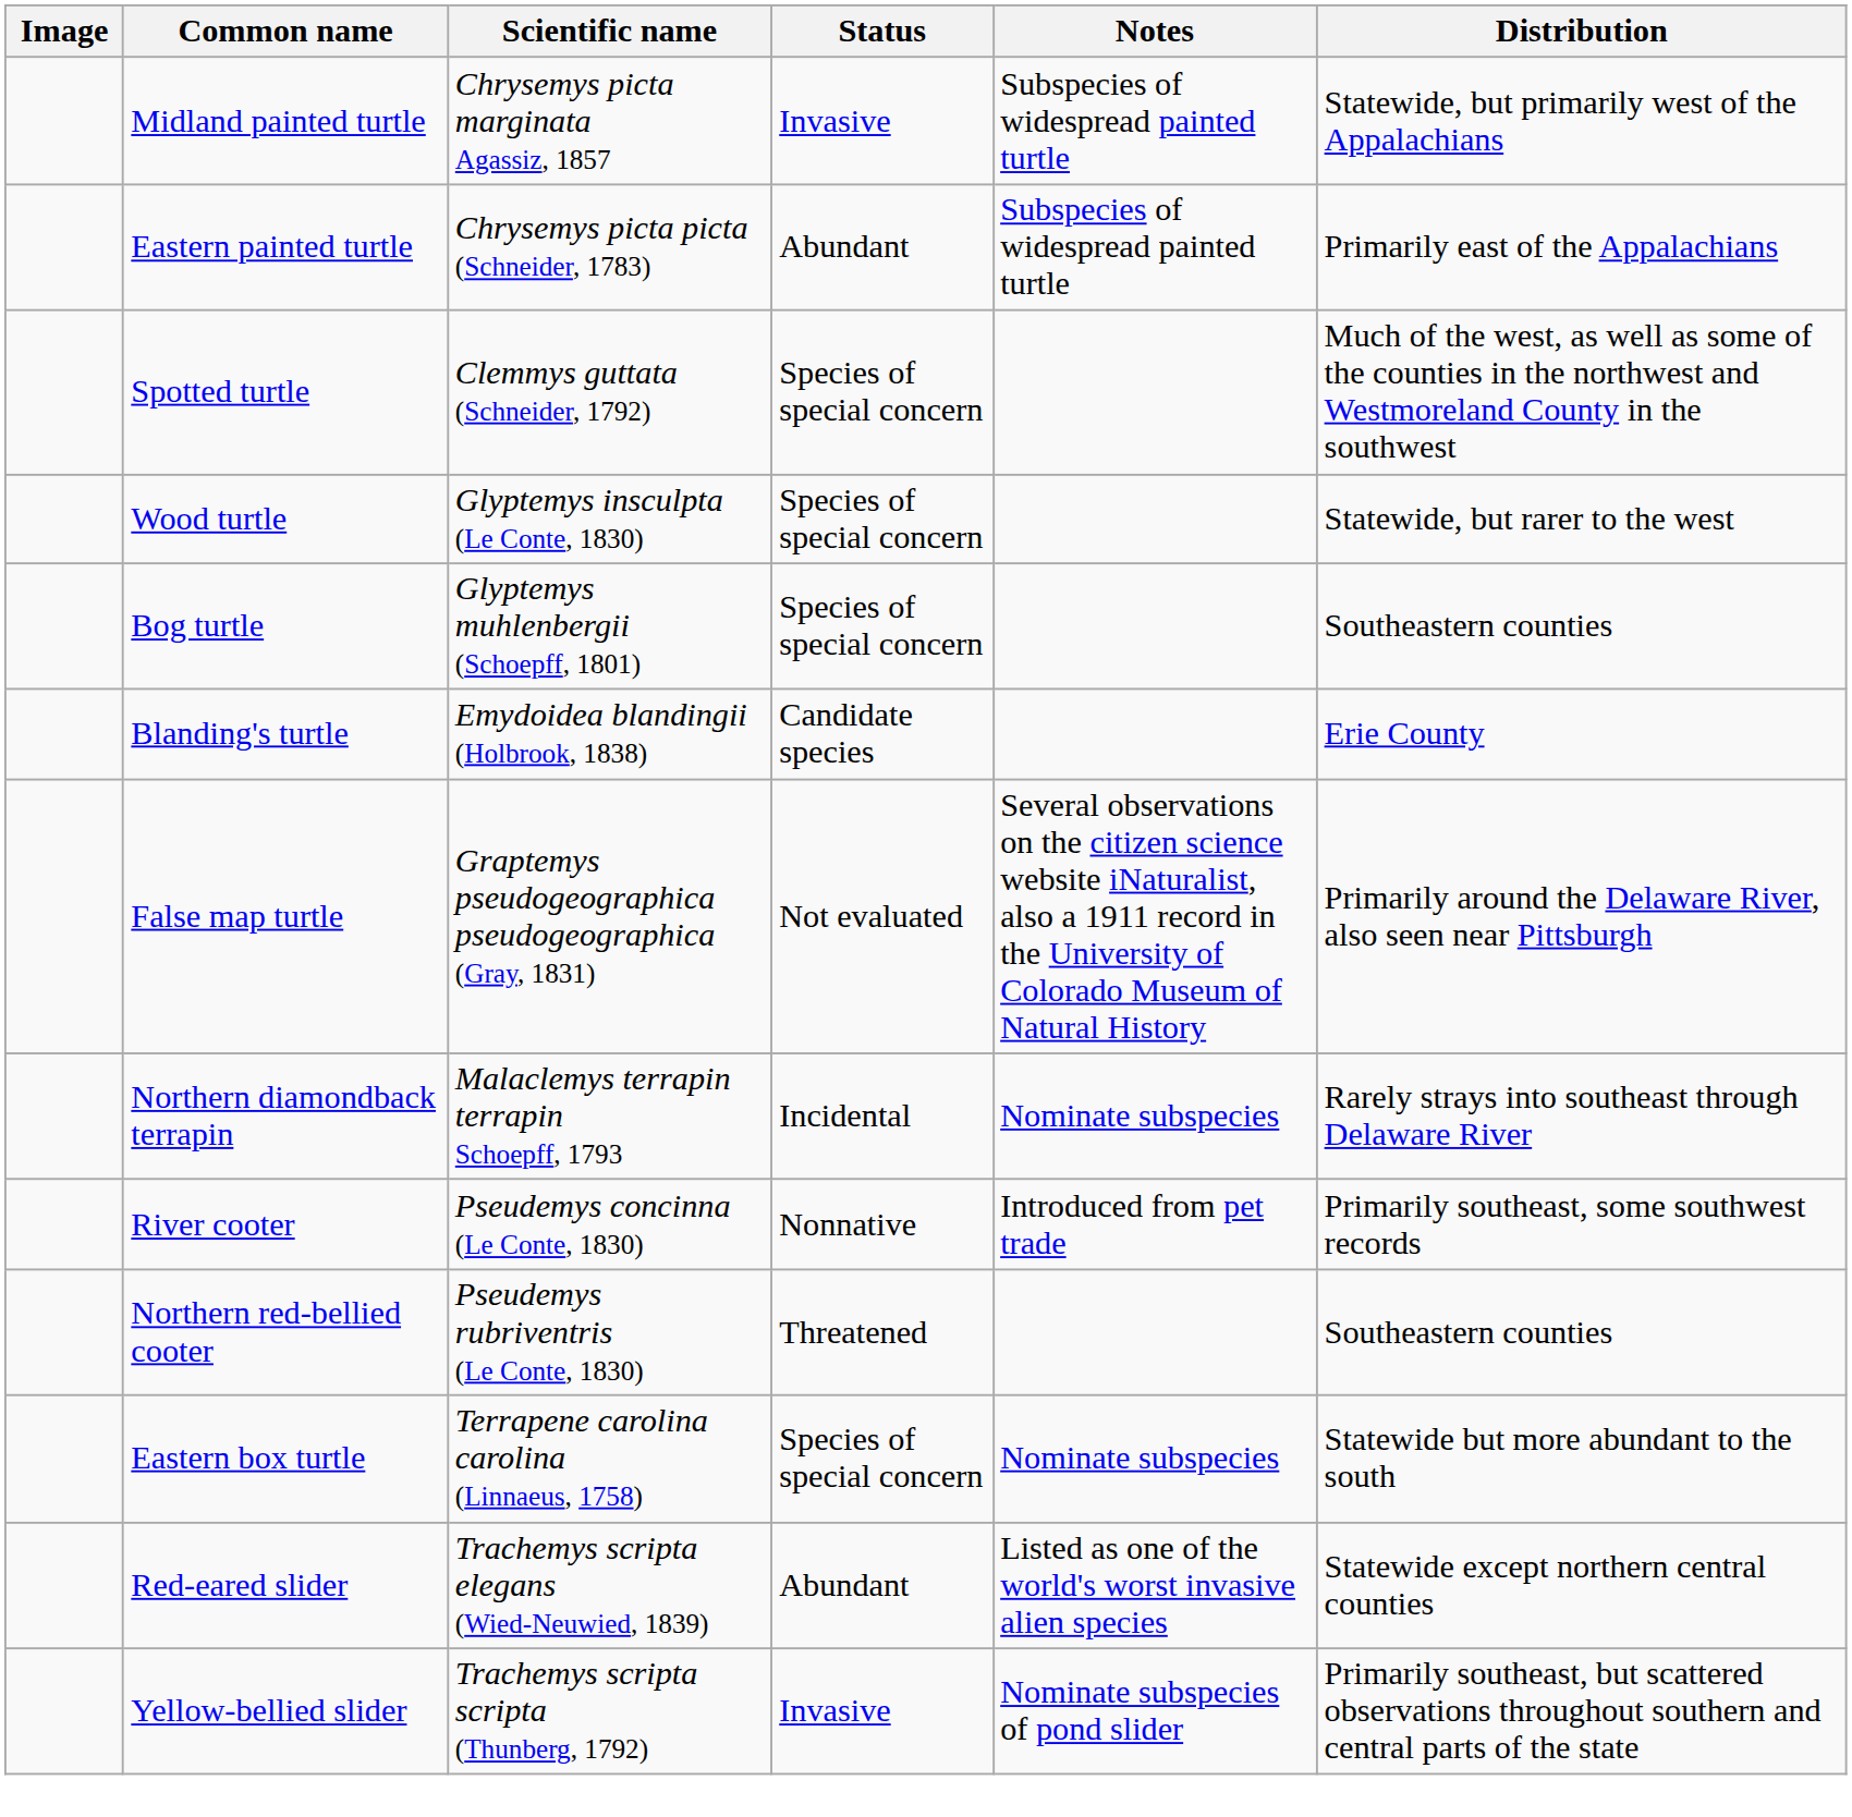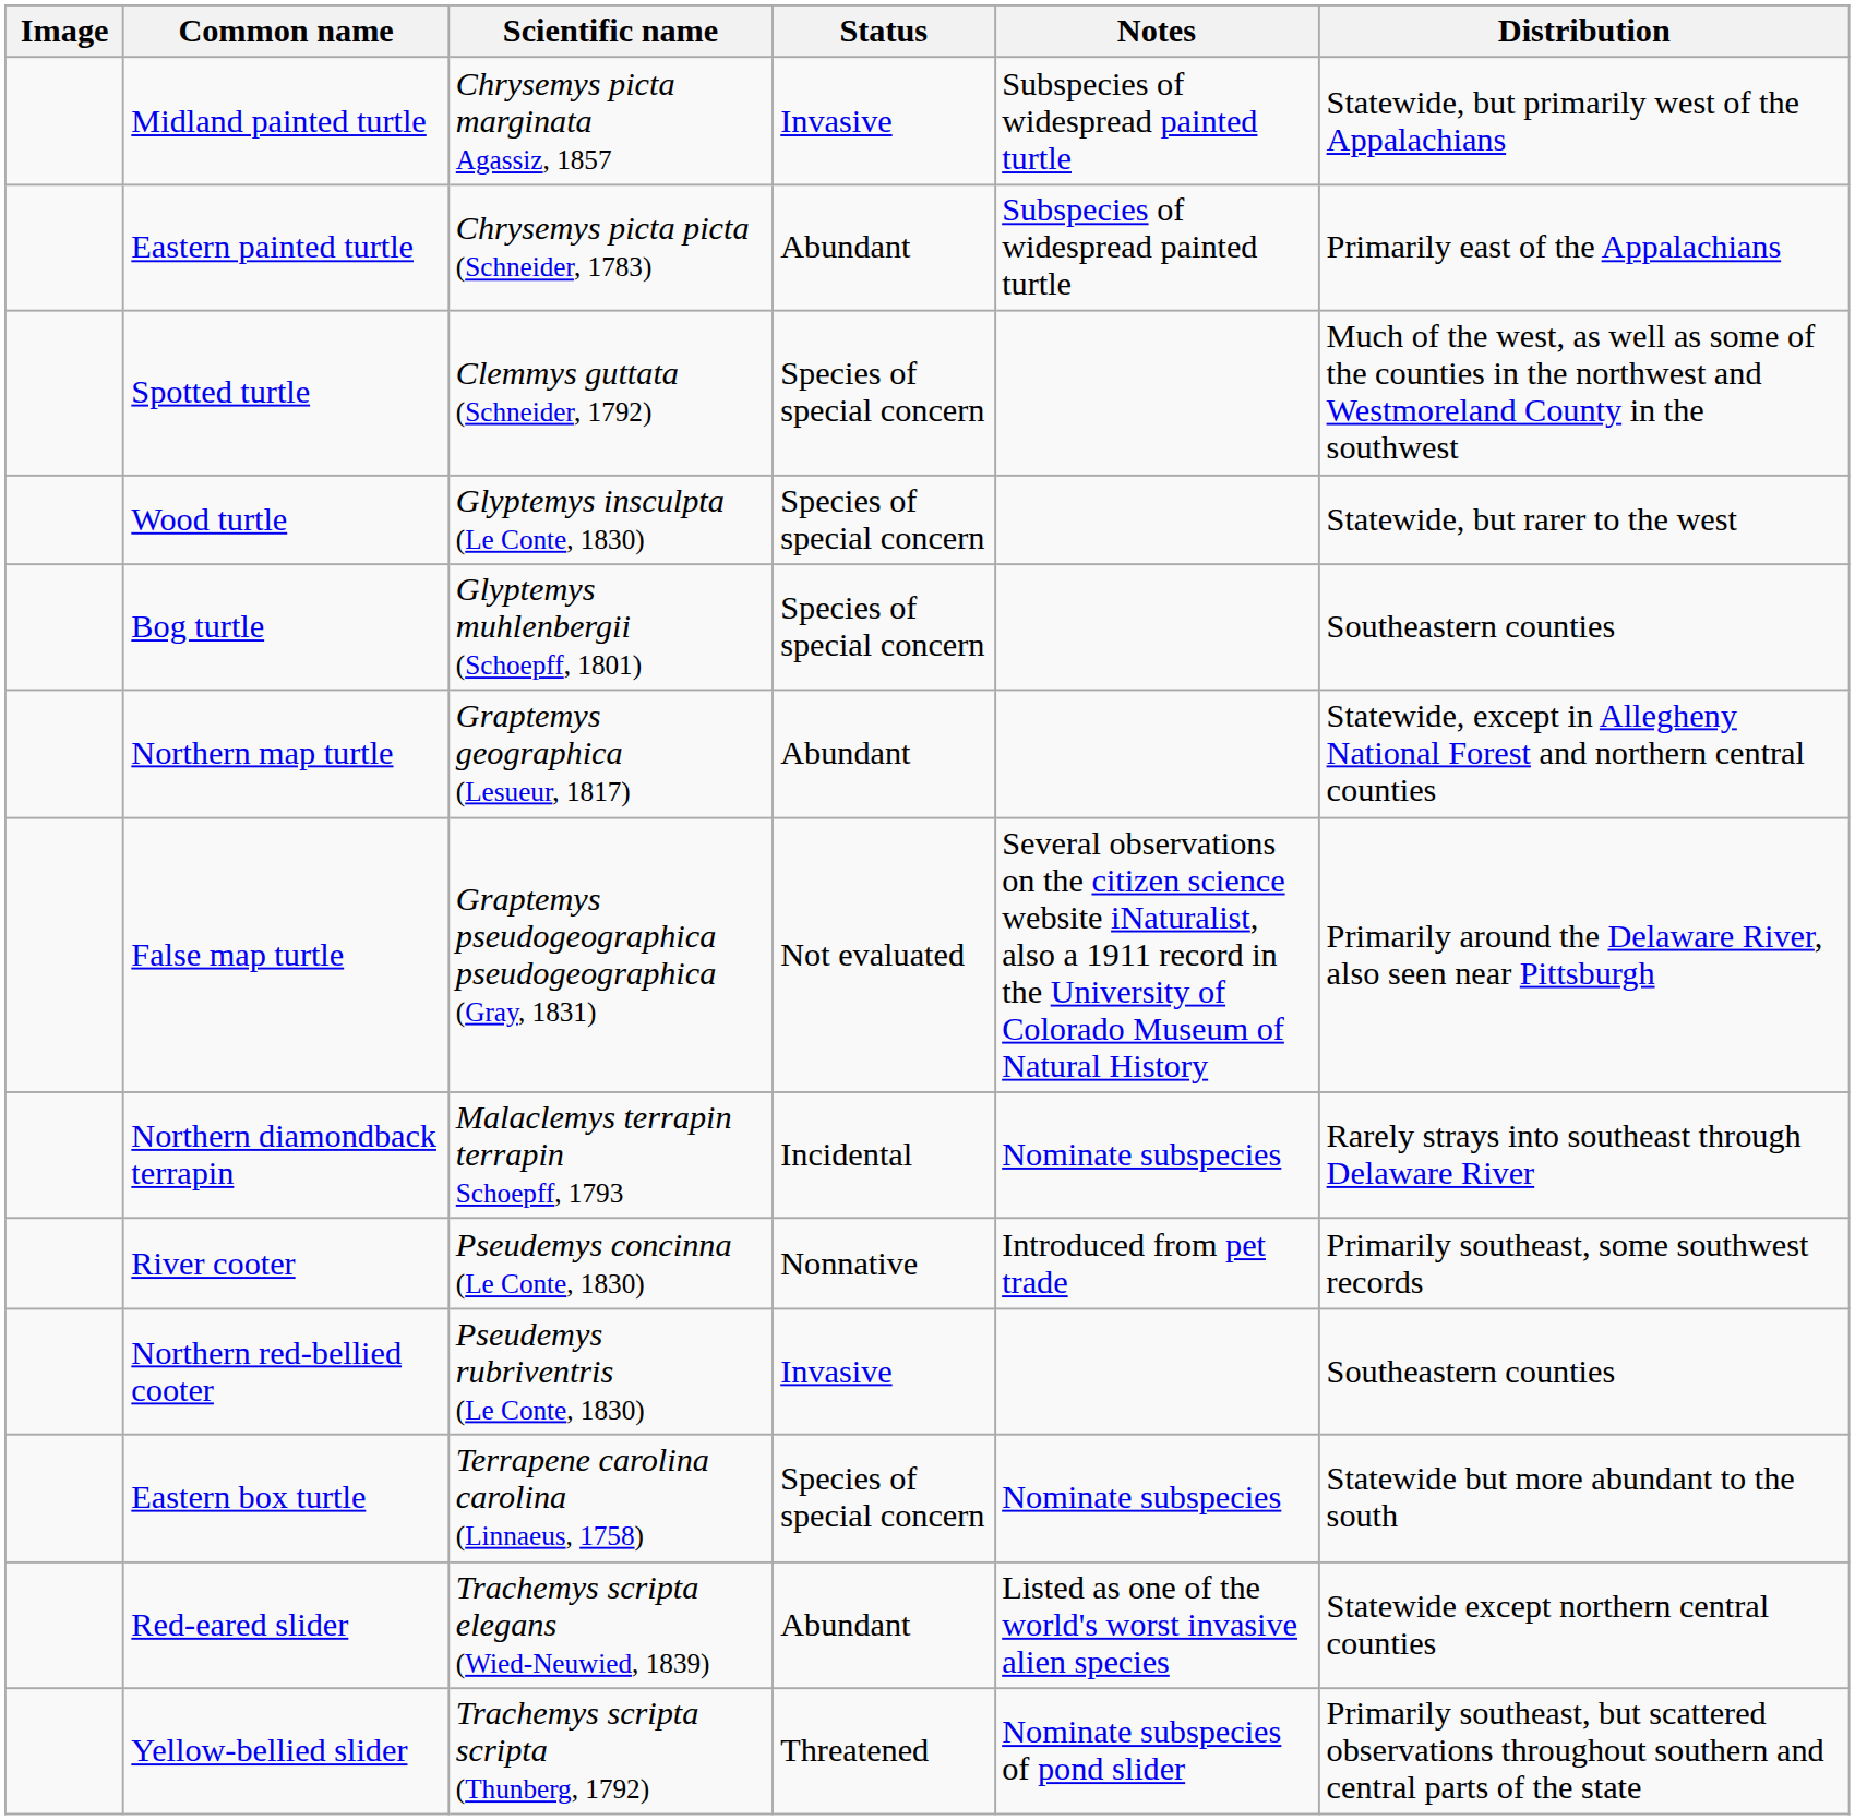 <table class=wikitable>
 <tr>
 <th scope="col" style="width: 50px;">Image</th>
 <th scope="col" style="width: 150px;">Common name</th>
 <th scope="col" style="width: 150px;">Scientific name</th>
 <th scope="col" style="width: 100px;">Status</th>
 <th scope="col" style="width: 150px;">Notes</th>
 <th scope="col" style="width: 250px;">Distribution</th>
 </tr>
 <tr>
 <td></td>
 <td><a href='#'>Midland painted turtle</a></td>
 <td><em>Chrysemys picta marginata</em><br><small><a href='#'>Agassiz</a>, 1857</small></td>
 <td><a href='#'>Invasive</a></td>
 <td>Subspecies of widespread <a href='#'>painted turtle</a></td>
 <td>Statewide, but primarily west of the <a href='#'>Appalachians</a></td>
 </tr>
 <tr>
 <td></td>
 <td><a href='#'>Eastern painted turtle</a></td>
 <td><em>Chrysemys picta picta</em><br><small>(<a href='#'>Schneider</a>, 1783)</small></td>
 <td>Abundant</td>
 <td><a href='#'>Subspecies</a> of widespread painted turtle</td>
 <td>Primarily east of the <a href='#'>Appalachians</a></td>
 </tr>
 <tr>
 <td></td>
 <td><a href='#'>Spotted turtle</a></td>
 <td><em>Clemmys guttata</em><br><small>(<a href='#'>Schneider</a>, 1792)</small></td>
 <td>Species of special concern</td>
 <td></td>
 <td>Much of the west, as well as some of the counties in the northwest and <a href='#'>Westmoreland County</a> in the southwest</td>
 </tr>
 <tr>
 <td></td>
 <td><a href='#'>Wood turtle</a></td>
 <td><em>Glyptemys insculpta</em><br><small>(<a href='#'>Le Conte</a>, 1830)</small></td>
 <td>Species of special concern</td>
 <td></td>
 <td>Statewide, but rarer to the west</td>
 </tr>
 <tr>
 <td></td>
 <td><a href='#'>Bog turtle</a></td>
 <td><em>Glyptemys muhlenbergii</em><br><small>(<a href='#'>Schoepff</a>, 1801)</small></td>
 <td>Species of special concern</td>
 <td></td>
 <td>Southeastern counties</td>
 </tr>
 <tr>
 <td></td>
-<td><a href='#'>Blanding's turtle</a></td>
-<td><em>Emydoidea blandingii</em><br><small>(<a href='#'>Holbrook</a>, 1838)</small></td>
-<td>Candidate species</td>
+<td><a href='#'>Northern map turtle</a></td>
+<td><em>Graptemys geographica</em><br><small>(<a href='#'>Lesueur</a>, 1817)</small></td>
+<td>Abundant</td>
 <td></td>
-<td><a href='#'>Erie County</a></td>
+<td>Statewide, except in <a href='#'>Allegheny National Forest</a> and northern central counties</td>
 </tr>
 <tr>
 <td></td>
 <td><a href='#'>False map turtle</a></td>
 <td><em>Graptemys pseudogeographica pseudogeographica</em><br><small>(<a href='#'>Gray</a>, 1831)</small></td>
 <td>Not evaluated</td>
 <td>Several observations on the <a href='#'>citizen science</a> website <a href='#'>iNaturalist</a>, also a 1911 record in the <a href='#'>University of Colorado Museum of Natural History</a></td>
 <td>Primarily around the <a href='#'>Delaware River</a>, also seen near <a href='#'>Pittsburgh</a></td>
 </tr>
 <tr>
 <td></td>
 <td><a href='#'>Northern diamondback terrapin</a></td>
 <td><em>Malaclemys terrapin terrapin</em><br><small><a href='#'>Schoepff</a>, 1793</small></td>
 <td>Incidental</td>
 <td><a href='#'>Nominate subspecies</a></td>
 <td>Rarely strays into southeast through <a href='#'>Delaware River</a></td>
 </tr>
 <tr>
 <td></td>
 <td><a href='#'>River cooter</a></td>
 <td><em>Pseudemys concinna</em><br><small>(<a href='#'>Le Conte</a>, 1830)</small></td>
 <td>Nonnative</td>
 <td>Introduced from <a href='#'>pet trade</a></td>
 <td>Primarily southeast, some southwest records</td>
 </tr>
 <tr>
 <td></td>
 <td><a href='#'>Northern red-bellied cooter</a></td>
 <td><em>Pseudemys rubriventris</em><br><small>(<a href='#'>Le Conte</a>, 1830)</small></td>
-<td>Threatened</td>
+<td><a href='#'>Invasive</a></td>
 <td></td>
 <td>Southeastern counties</td>
 </tr>
 <tr>
 <td></td>
 <td><a href='#'>Eastern box turtle</a></td>
 <td><em>Terrapene carolina carolina</em><br><small>(<a href='#'>Linnaeus</a>, <a href='#'>1758</a>)</small></td>
 <td>Species of special concern</td>
 <td><a href='#'>Nominate subspecies</a></td>
 <td>Statewide but more abundant to the south</td>
 </tr>
 <tr>
 <td></td>
 <td><a href='#'>Red-eared slider</a></td>
 <td><em>Trachemys scripta elegans</em><br><small>(<a href='#'>Wied-Neuwied</a>, 1839)</small></td>
 <td>Abundant</td>
 <td>Listed as one of the <a href='#'>world's worst invasive alien species</a></td>
 <td>Statewide except northern central counties</td>
 </tr>
 <tr>
 <td></td>
 <td><a href='#'>Yellow-bellied slider</a></td>
 <td><em>Trachemys scripta scripta</em><br><small>(<a href='#'>Thunberg</a>, 1792)</small></td>
-<td><a href='#'>Invasive</a></td>
+<td>Threatened</td>
 <td><a href='#'>Nominate subspecies</a> of <a href='#'>pond slider</a></td>
 <td>Primarily southeast, but scattered observations throughout southern and central parts of the state</td>
 </tr>
 </table>
